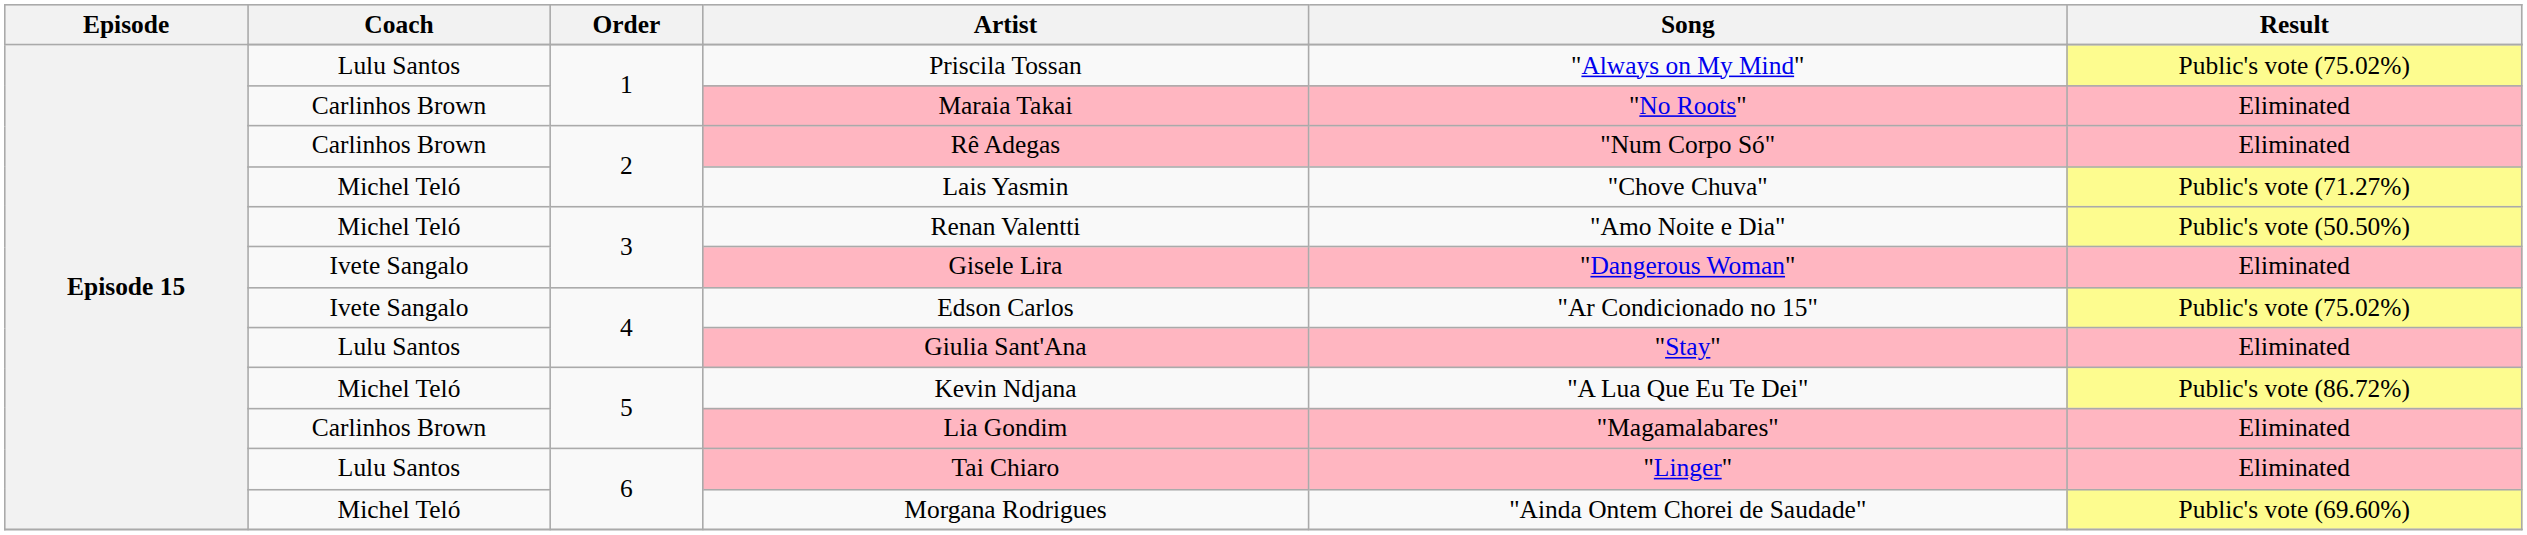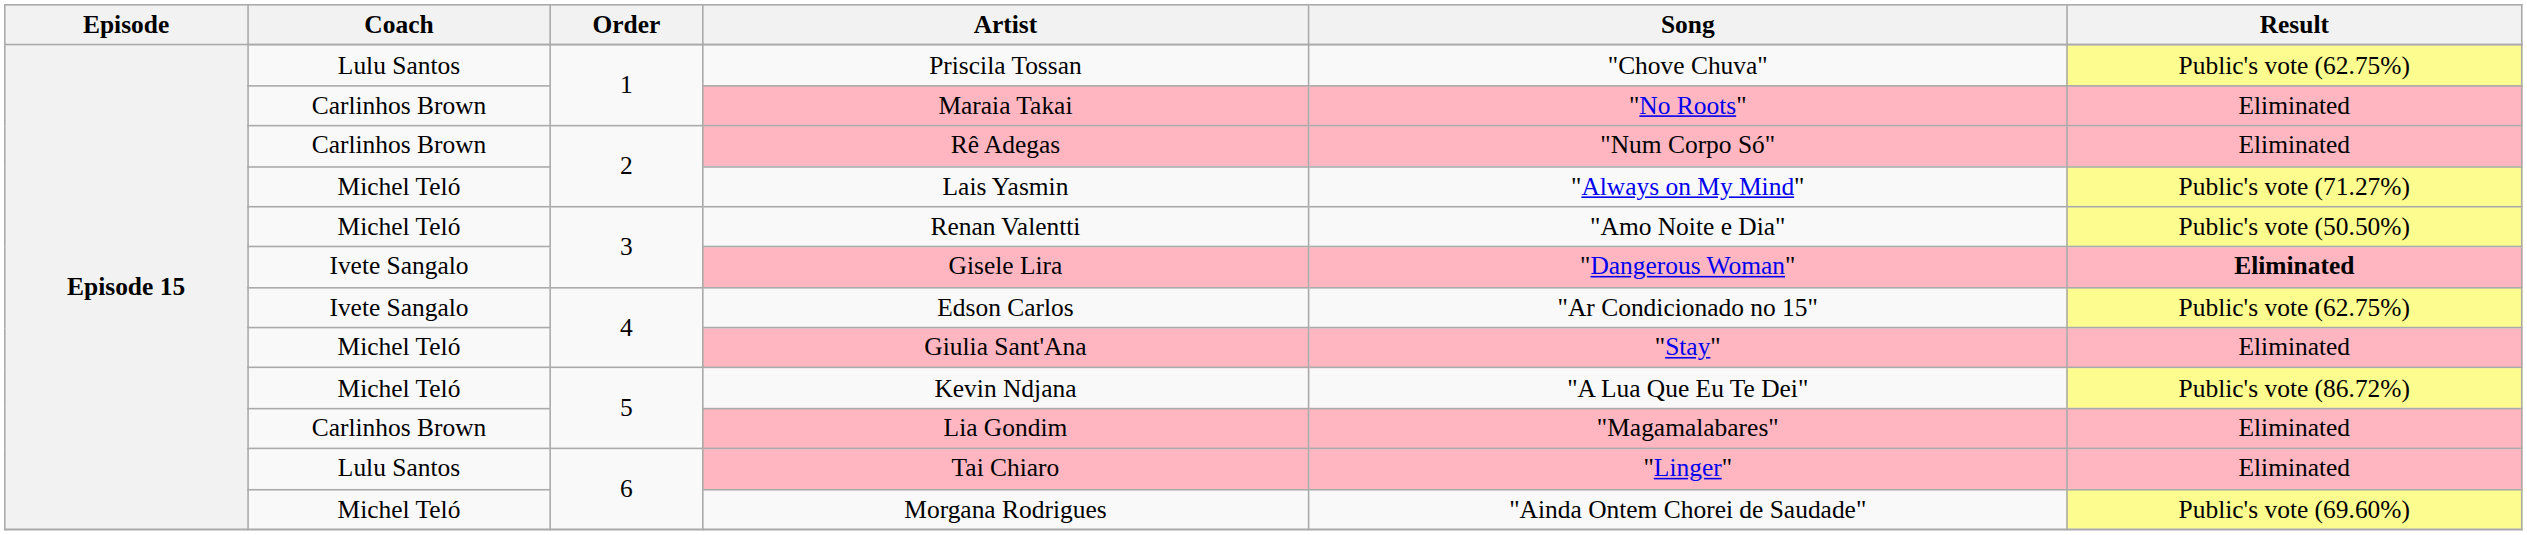 <table class="wikitable" style="text-align:center; width:100%;">
 <tr>
 <th scope="col" width="08%">Episode</th>
 <th scope="col" width="10%">Coach</th>
 <th scope="col" width="05%">Order</th>
 <th scope="col" width="20%">Artist</th>
 <th scope="col" width="25%">Song</th>
 <th scope="col" width="15%">Result</th>
 </tr>
 <tr>
 <th scope="col" rowspan=13>Episode 15<br></th>
 </tr>
 <tr>
 <td>Lulu Santos</td>
 <td rowspan=2>1</td>
 <td>Priscila Tossan</td>
-<td>"<a href='#'>Always on My Mind</a>"</td>
-<td bgcolor=FDFC8F>Public's vote (75.02%)</td>
+<td>"Chove Chuva"</td>
+<td bgcolor=FDFC8F>Public's vote (62.75%)</td>
 </tr>
 <tr>
 <td>Carlinhos Brown</td>
 <td bgcolor=FFB6C1>Maraia Takai</td>
 <td bgcolor=FFB6C1>"<a href='#'>No Roots</a>"</td>
 <td bgcolor=FFB6C1>Eliminated</td>
 </tr>
 <tr>
 <td>Carlinhos Brown</td>
 <td rowspan=2>2</td>
 <td bgcolor=FFB6C1>Rê Adegas</td>
 <td bgcolor=FFB6C1>"Num Corpo Só"</td>
 <td bgcolor=FFB6C1>Eliminated</td>
 </tr>
 <tr>
 <td>Michel Teló</td>
 <td>Lais Yasmin</td>
-<td>"Chove Chuva"</td>
+<td>"<a href='#'>Always on My Mind</a>"</td>
 <td bgcolor=FDFC8F>Public's vote (71.27%)</td>
 </tr>
 <tr>
 <td>Michel Teló</td>
 <td rowspan=2>3</td>
 <td>Renan Valentti</td>
 <td>"Amo Noite e Dia"</td>
 <td bgcolor=FDFC8F>Public's vote (50.50%)</td>
 </tr>
 <tr>
 <td>Ivete Sangalo</td>
 <td bgcolor=FFB6C1>Gisele Lira</td>
 <td bgcolor=FFB6C1>"<a href='#'>Dangerous Woman</a>"</td>
-<td bgcolor=FFB6C1>Eliminated</td>
+<td bgcolor=FFB6C1><strong>Eliminated</strong></td>
 </tr>
 <tr>
 <td>Ivete Sangalo</td>
 <td rowspan=2>4</td>
 <td>Edson Carlos</td>
 <td>"Ar Condicionado no 15"</td>
-<td bgcolor=FDFC8F>Public's vote (75.02%)</td>
+<td bgcolor=FDFC8F>Public's vote (62.75%)</td>
 </tr>
 <tr>
-<td>Lulu Santos</td>
+<td>Michel Teló</td>
 <td bgcolor=FFB6C1>Giulia Sant'Ana</td>
 <td bgcolor=FFB6C1>"<a href='#'>Stay</a>"</td>
 <td bgcolor=FFB6C1>Eliminated</td>
 </tr>
 <tr>
 <td>Michel Teló</td>
 <td rowspan=2>5</td>
 <td>Kevin Ndjana</td>
 <td>"A Lua Que Eu Te Dei"</td>
 <td bgcolor=FDFC8F>Public's vote (86.72%)</td>
 </tr>
 <tr>
 <td>Carlinhos Brown</td>
 <td bgcolor=FFB6C1>Lia Gondim</td>
 <td bgcolor=FFB6C1>"Magamalabares"</td>
 <td bgcolor=FFB6C1>Eliminated</td>
 </tr>
 <tr>
 <td>Lulu Santos</td>
 <td rowspan=2>6</td>
 <td bgcolor=FFB6C1>Tai Chiaro</td>
 <td bgcolor=FFB6C1>"<a href='#'>Linger</a>"</td>
 <td bgcolor=FFB6C1>Eliminated</td>
 </tr>
 <tr>
 <td>Michel Teló</td>
 <td>Morgana Rodrigues</td>
 <td>"Ainda Ontem Chorei de Saudade"</td>
 <td bgcolor=FDFC8F>Public's vote (69.60%)</td>
 </tr>
 <tr>
 </tr>
 </table>
